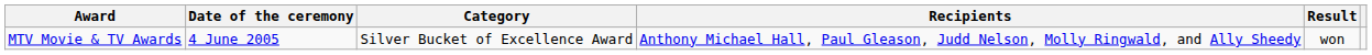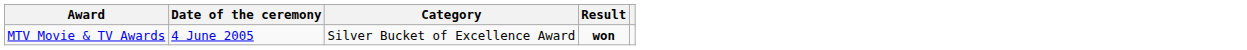 <table class="wikitable plainrowheaders sortable">
 <tr>
 <th scope="col">Award</th>
 <th scope="col">Date of the ceremony</th>
 <th scope="col">Category</th>
-<th scope="col">Recipients</th>
 <th scope="col">Result</th>
 <th class="unsortable" scope="col"></th>
 </tr>
 <tr>
 <td scope="row"><a href='#'>MTV Movie & TV Awards</a></td>
 <td><a href='#'>4 June 2005</a></td>
 <td>Silver Bucket of Excellence Award</td>
-<td><a href='#'>Anthony Michael Hall</a>, <a href='#'>Paul Gleason</a>, <a href='#'>Judd Nelson</a>, <a href='#'>Molly Ringwald</a>, and <a href='#'>Ally Sheedy</a></td>
-<td align="center">won</td>
+<td align="center"><strong>won</strong></td>
 <td></td>
 </tr>
 </table>
